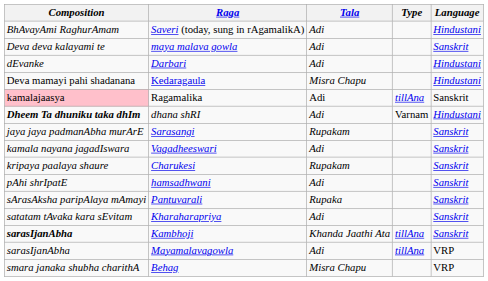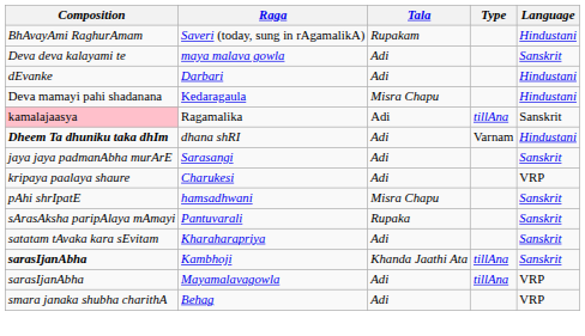 <table class="wikitable sortable mw-collapsible">
 <tr>
 <th><em>Composition</em></th>
 <th><em><a href='#'>Raga</a></em></th>
 <th><em><a href='#'>Tala</a></em></th>
 <th><em>Type</em></th>
 <th><em>Language</em></th>
 </tr>
 <tr>
 <td><em>BhAvayAmi RaghurAmam</em></td>
 <td><em><a href='#'>Saveri</a></em> (today, sung in rAgamalikA)</td>
-<td><em>Adi</em></td>
+<td><em>Rupakam</em></td>
 <td></td>
 <td><em><a href='#'>Hindustani</a></em></td>
 </tr>
 <tr>
 <td><em>Deva deva kalayami te</em></td>
 <td><em><a href='#'>maya malava gowla</a></em></td>
 <td><em>Adi</em></td>
 <td></td>
 <td><em><a href='#'>Sanskrit</a></em></td>
 </tr>
 <tr>
 <td><em>dEvanke</em></td>
 <td><em><a href='#'>Darbari</a></em></td>
 <td><em>Adi</em></td>
 <td></td>
 <td><em><a href='#'>Hindustani</a></em></td>
 </tr>
 <tr>
 <td>Deva mamayi pahi shadanana</td>
 <td><a href='#'>Kedaragaula</a></td>
 <td><em>Misra Chapu</em></td>
 <td></td>
 <td><em><a href='#'>Hindustani</a></em></td>
 </tr>
 <tr>
 <td style="background: pink;">kamalajaasya</td>
 <td>Ragamalika</td>
 <td>Adi</td>
 <td><em><a href='#'>tillAna</a></em></td>
 <td>Sanskrit</td>
 </tr>
 <tr>
 <td><strong><em>Dheem Ta dhuniku taka dhIm</em></strong></td>
 <td><em>dhana shRI</em></td>
 <td><em>Adi</em></td>
 <td>Varnam</td>
 <td><em><a href='#'>Hindustani</a></em></td>
 </tr>
 <tr>
 <td><em>jaya jaya padmanAbha murArE</em></td>
 <td><em><a href='#'>Sarasangi</a></em></td>
-<td><em>Rupakam</em></td>
-<td></td>
-<td><em><a href='#'>Sanskrit</a></em></td>
-</tr>
-<tr>
-<td><em>kamala nayana jagadIswara</em></td>
-<td><em><a href='#'>Vagadheeswari</a></em></td>
 <td><em>Adi</em></td>
 <td></td>
 <td><em><a href='#'>Sanskrit</a></em></td>
 </tr>
 <tr>
 <td><em>kripaya paalaya shaure</em></td>
 <td><em><a href='#'>Charukesi</a></em></td>
-<td><em>Rupakam</em></td>
+<td><em>Adi</em></td>
 <td></td>
-<td><em><a href='#'>Sanskrit</a></em></td>
+<td>VRP</td>
 </tr>
 <tr>
 <td><em>pAhi shrIpatE</em></td>
 <td><em><a href='#'>hamsadhwani</a></em></td>
-<td><em>Adi</em></td>
+<td><em>Misra Chapu</em></td>
 <td></td>
 <td><em><a href='#'>Sanskrit</a></em></td>
 </tr>
 <tr>
 <td><em>sArasAksha paripAlaya mAmayi</em></td>
 <td><em><a href='#'>Pantuvarali</a></em></td>
 <td><em>Rupaka</em></td>
 <td></td>
 <td><em><a href='#'>Sanskrit</a></em></td>
 </tr>
 <tr>
 <td><em>satatam tAvaka kara sEvitam</em></td>
 <td><em><a href='#'>Kharaharapriya</a></em></td>
 <td><em>Adi</em></td>
 <td></td>
 <td><em><a href='#'>Sanskrit</a></em></td>
 </tr>
 <tr>
 <td><strong><em>sarasIjanAbha</em></strong></td>
 <td><em><a href='#'>Kambhoji</a></em></td>
 <td><em>Khanda Jaathi Ata</em></td>
 <td><em><a href='#'>tillAna</a></em></td>
 <td><em><a href='#'>Sanskrit</a></em></td>
 </tr>
 <tr>
 <td><em>sarasIjanAbha</em></td>
 <td><em><a href='#'>Mayamalavagowla</a></em></td>
 <td><em>Adi</em></td>
 <td><em><a href='#'>tillAna</a></em></td>
 <td>VRP</td>
 </tr>
 <tr>
 <td><em>smara janaka shubha charithA</em></td>
 <td><em><a href='#'>Behag</a></em></td>
-<td><em>Misra Chapu</em></td>
+<td><em>Adi</em></td>
 <td></td>
 <td>VRP</td>
 </tr>
 </table>
